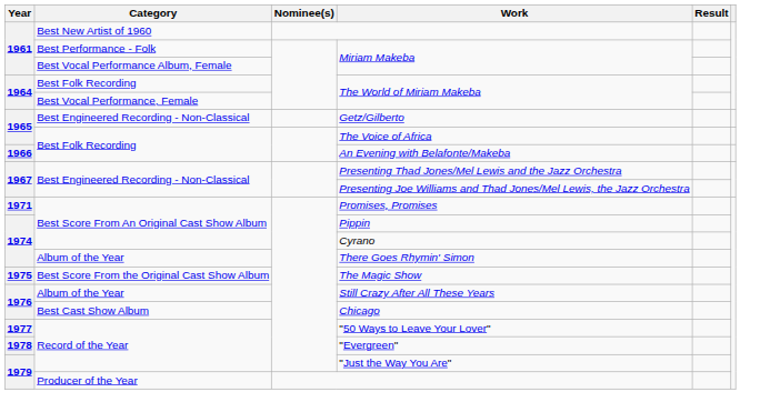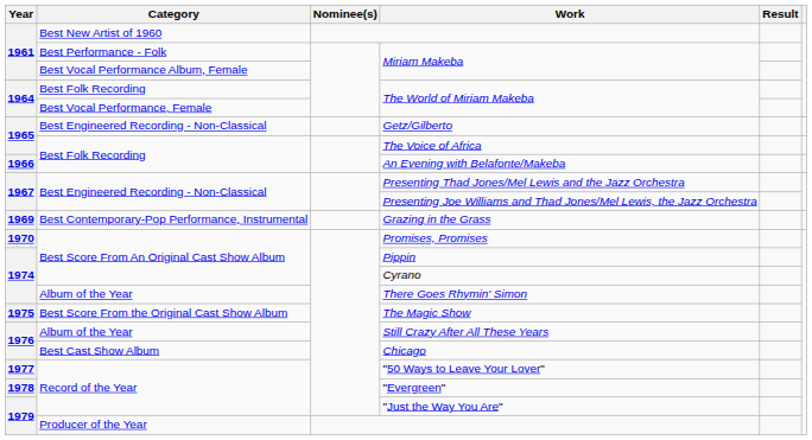 <table class="wikitable sortable plainrowheaders">
 <tr>
 <th scope=col>Year</th>
 <th scope=col>Category</th>
 <th scope=col>Nominee(s)</th>
 <th scope=col>Work</th>
 <th scope=col>Result</th>
 <th scope=col></th>
 </tr>
 <tr>
 <th rowspan="3" scope="rowgroup"><a href='#'>1961</a></th>
 <td><a href='#'>Best New Artist of 1960</a></td>
 <td colspan="2"></td>
 <td></td>
 <td rowspan="5" align="center"></td>
 </tr>
 <tr>
 <td><a href='#'>Best Performance - Folk</a></td>
 <td rowspan="4"></td>
 <td rowspan="2"><em><a href='#'>Miriam Makeba</a></em></td>
 <td></td>
 </tr>
 <tr>
 <td><a href='#'>Best Vocal Performance Album, Female</a></td>
 <td></td>
 </tr>
 <tr>
 <th rowspan="2" scope="rowgroup"><a href='#'>1964</a></th>
 <td><a href='#'>Best Folk Recording</a></td>
 <td rowspan="2"><em><a href='#'>The World of Miriam Makeba</a></em></td>
 <td></td>
 </tr>
 <tr>
 <td><a href='#'>Best Vocal Performance, Female</a></td>
 <td></td>
 </tr>
 <tr>
 <th rowspan="2" scope="rowgroup"><a href='#'>1965</a></th>
 <td><a href='#'>Best Engineered Recording - Non-Classical</a></td>
 <td></td>
 <td><em><a href='#'>Getz/Gilberto</a></em></td>
 <td></td>
 <td align="center"></td>
 </tr>
 <tr>
 <td rowspan="2"><a href='#'>Best Folk Recording</a></td>
 <td rowspan="2"></td>
 <td><em><a href='#'>The Voice of Africa</a></em></td>
 <td></td>
 <td align="center"></td>
 </tr>
 <tr>
 <th scope="row"><a href='#'>1966</a></th>
 <td><em><a href='#'>An Evening with Belafonte/Makeba</a></em></td>
 <td></td>
 <td align="center"></td>
 </tr>
 <tr>
 <th rowspan="2" scope="rowgroup"><a href='#'>1967</a></th>
 <td rowspan="2"><a href='#'>Best Engineered Recording - Non-Classical</a></td>
 <td rowspan="2"></td>
 <td><em><a href='#'>Presenting Thad Jones/Mel Lewis and the Jazz Orchestra</a></em></td>
 <td></td>
 <td rowspan="2" align="center"></td>
 </tr>
 <tr>
 <td><em><a href='#'>Presenting Joe Williams and Thad Jones/Mel Lewis, the Jazz Orchestra</a></em></td>
 <td></td>
 </tr>
 <tr>
-<th scope="row"><a href='#'>1971</a></th>
+<th scope="row"><a href='#'>1969</a></th>
+<td><a href='#'>Best Contemporary-Pop Performance, Instrumental</a></td>
+<td></td>
+<td><em><a href='#'>Grazing in the Grass</a></em></td>
+<td></td>
+<td align="center"></td>
+</tr>
+<tr>
+<th scope="row"><a href='#'>1970</a></th>
 <td rowspan="3"><a href='#'>Best Score From An Original Cast Show Album</a></td>
 <td rowspan="10"></td>
 <td><em><a href='#'>Promises, Promises</a></em></td>
 <td></td>
 <td rowspan="11" align="center"></td>
 </tr>
 <tr>
 <th rowspan="3" scope="rowgroup"><a href='#'>1974</a></th>
 <td><em><a href='#'>Pippin</a></em></td>
 <td></td>
 </tr>
 <tr>
 <td><em>Cyrano</em></td>
 <td></td>
 </tr>
 <tr>
 <td><a href='#'>Album of the Year</a></td>
 <td><em><a href='#'>There Goes Rhymin' Simon</a></em></td>
 <td></td>
 </tr>
 <tr>
 <th scope="row"><a href='#'>1975</a></th>
 <td><a href='#'>Best Score From the Original Cast Show Album</a></td>
 <td><em><a href='#'>The Magic Show</a></em></td>
 <td></td>
 </tr>
 <tr>
 <th rowspan="2" scope="rowgroup"><a href='#'>1976</a></th>
 <td><a href='#'>Album of the Year</a></td>
 <td><em><a href='#'>Still Crazy After All These Years</a></em></td>
 <td></td>
 </tr>
 <tr>
 <td><a href='#'>Best Cast Show Album</a></td>
 <td><em><a href='#'>Chicago</a></em></td>
 <td></td>
 </tr>
 <tr>
 <th scope="row"><a href='#'>1977</a></th>
 <td rowspan="3"><a href='#'>Record of the Year</a></td>
 <td>"<a href='#'>50 Ways to Leave Your Lover</a>"</td>
 <td></td>
 </tr>
 <tr>
 <th scope="row"><a href='#'>1978</a></th>
 <td>"<a href='#'>Evergreen</a>"</td>
 <td></td>
 </tr>
 <tr>
 <th rowspan="2" scope="rowgroup"><a href='#'>1979</a></th>
 <td>"<a href='#'>Just the Way You Are</a>"</td>
 <td></td>
 </tr>
 <tr>
 <td><a href='#'>Producer of the Year</a></td>
 <td colspan="2"></td>
 <td></td>
 </tr>
 </table>
